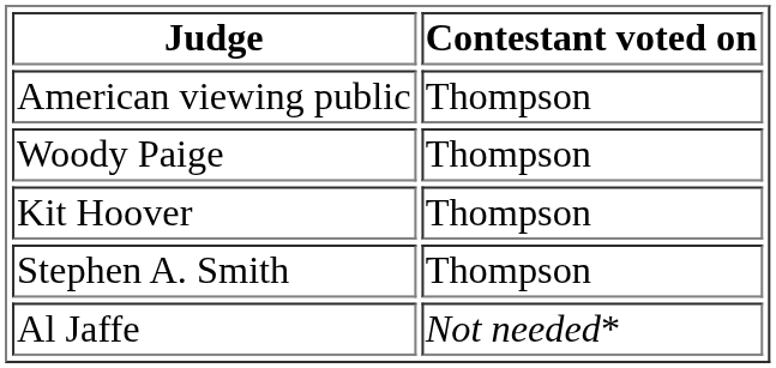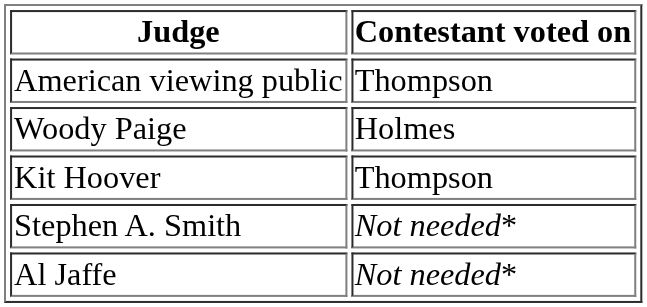 <table border=1>
 <tr>
 <th>Judge</th>
 <th>Contestant voted on</th>
 </tr>
 <tr>
 <td>American viewing public</td>
 <td>Thompson</td>
 </tr>
 <tr>
 <td>Woody Paige</td>
-<td>Thompson</td>
+<td>Holmes</td>
 </tr>
 <tr>
 <td>Kit Hoover</td>
 <td>Thompson</td>
 </tr>
 <tr>
 <td>Stephen A. Smith</td>
-<td>Thompson</td>
+<td><em>Not needed</em>*</td>
 </tr>
 <tr>
 <td>Al Jaffe</td>
 <td><em>Not needed</em>*</td>
 </tr>
 </table>
